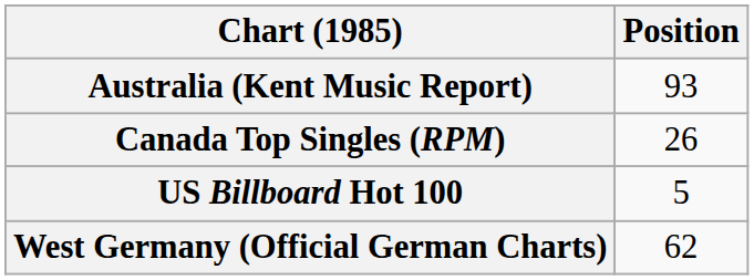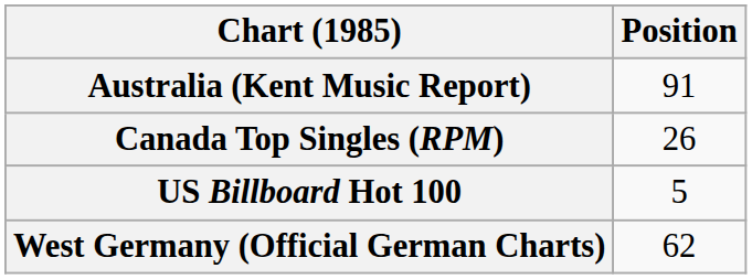 <table class="wikitable plainrowheaders sortable" style="text-align:center">
 <tr>
 <th scope="col">Chart (1985)</th>
 <th scope="col">Position</th>
 </tr>
 <tr>
 <th scope="row">Australia (Kent Music Report)</th>
-<td>93</td>
+<td>91</td>
 </tr>
 <tr>
 <th scope="row">Canada Top Singles (<em>RPM</em>)</th>
 <td>26</td>
 </tr>
 <tr>
 <th scope="row">US <em>Billboard</em> Hot 100</th>
 <td>5</td>
 </tr>
 <tr>
 <th scope="row">West Germany (Official German Charts)</th>
 <td>62</td>
 </tr>
 </table>
